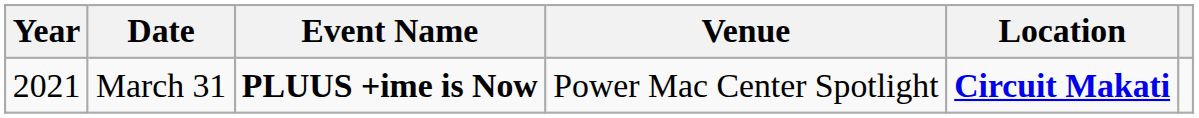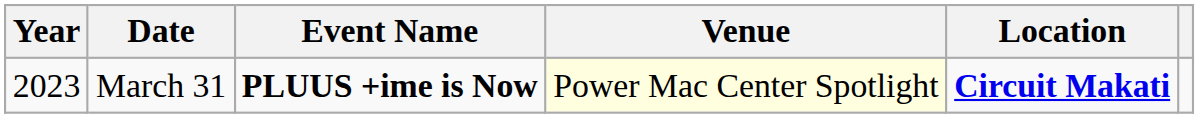 <table class="wikitable">
 <tr>
 <th>Year</th>
 <th>Date</th>
 <th>Event Name</th>
 <th>Venue</th>
 <th>Location</th>
 <th></th>
 </tr>
 <tr>
-<td>2021</td>
+<td>2023</td>
 <td>March 31</td>
 <td><strong>PLUUS +ime is Now</strong></td>
-<td>Power Mac Center Spotlight</td>
+<td style="background: lightyellow;">Power Mac Center Spotlight</td>
 <td><strong><a href='#'>Circuit Makati</a></strong></td>
 <td></td>
 </tr>
 </table>
